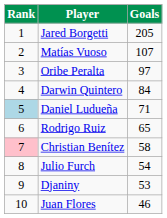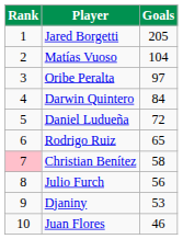 <table class="wikitable" style="text-align: center;">
 <tr>
 </tr>
 <tr>
 <th style="color:#FFFFFF; background:#009150;">Rank</th>
 <th style="color:#FFFFFF; background:#009150;">Player</th>
 <th style="color:#FFFFFF; background:#009150;">Goals</th>
 </tr>
 <tr>
 <td>1</td>
 <td align="left"> <a href='#'>Jared Borgetti</a></td>
 <td>205</td>
 </tr>
 <tr>
 <td>2</td>
 <td align="left"> <a href='#'>Matías Vuoso</a></td>
-<td>107</td>
+<td>104</td>
 </tr>
 <tr>
 <td>3</td>
 <td align="left"> <a href='#'>Oribe Peralta</a></td>
 <td>97</td>
 </tr>
 <tr>
 <td>4</td>
 <td align="left"> <a href='#'>Darwin Quintero</a></td>
 <td>84</td>
 </tr>
 <tr>
-<td style="background: lightblue;">5</td>
+<td>5</td>
 <td align="left"> <a href='#'>Daniel Ludueña</a></td>
-<td>71</td>
+<td>72</td>
 </tr>
 <tr>
 <td>6</td>
 <td align="left"> <a href='#'>Rodrigo Ruiz</a></td>
 <td>65</td>
 </tr>
 <tr>
 <td style="background: pink;">7</td>
 <td align="left"> <a href='#'>Christian Benítez</a></td>
 <td>58</td>
 </tr>
 <tr>
 <td>8</td>
 <td align="left"> <a href='#'>Julio Furch</a></td>
-<td>54</td>
+<td>56</td>
 </tr>
 <tr>
 <td>9</td>
 <td align="left"> <a href='#'>Djaniny</a></td>
 <td>53</td>
 </tr>
 <tr>
 <td>10</td>
 <td align="left"> <a href='#'>Juan Flores</a></td>
 <td>46</td>
 </tr>
 </table>
